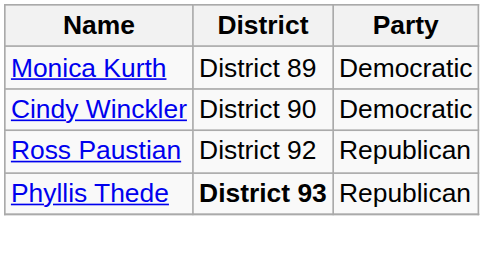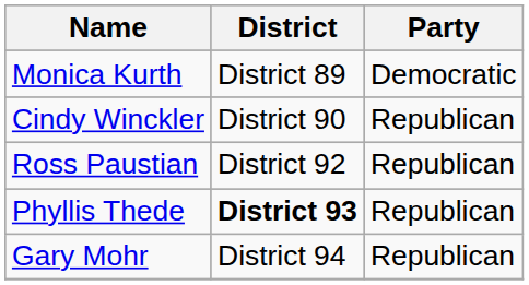 <table class="wikitable">
 <tr>
 <th>Name</th>
 <th>District</th>
 <th>Party</th>
 </tr>
 <tr>
 <td><a href='#'>Monica Kurth</a></td>
 <td>District 89</td>
 <td>Democratic</td>
 </tr>
 <tr>
 <td><a href='#'>Cindy Winckler</a></td>
 <td>District 90</td>
-<td>Democratic</td>
+<td>Republican</td>
 </tr>
 <tr>
 <td><a href='#'>Ross Paustian</a></td>
 <td>District 92</td>
 <td>Republican</td>
 </tr>
 <tr>
 <td><a href='#'>Phyllis Thede</a></td>
 <td><strong>District 93</strong></td>
 <td>Republican</td>
 </tr>
 <tr>
+<td><a href='#'>Gary Mohr</a></td>
+<td>District 94</td>
+<td>Republican</td>
+</tr>
+<tr>
 </tr>
 </table>
